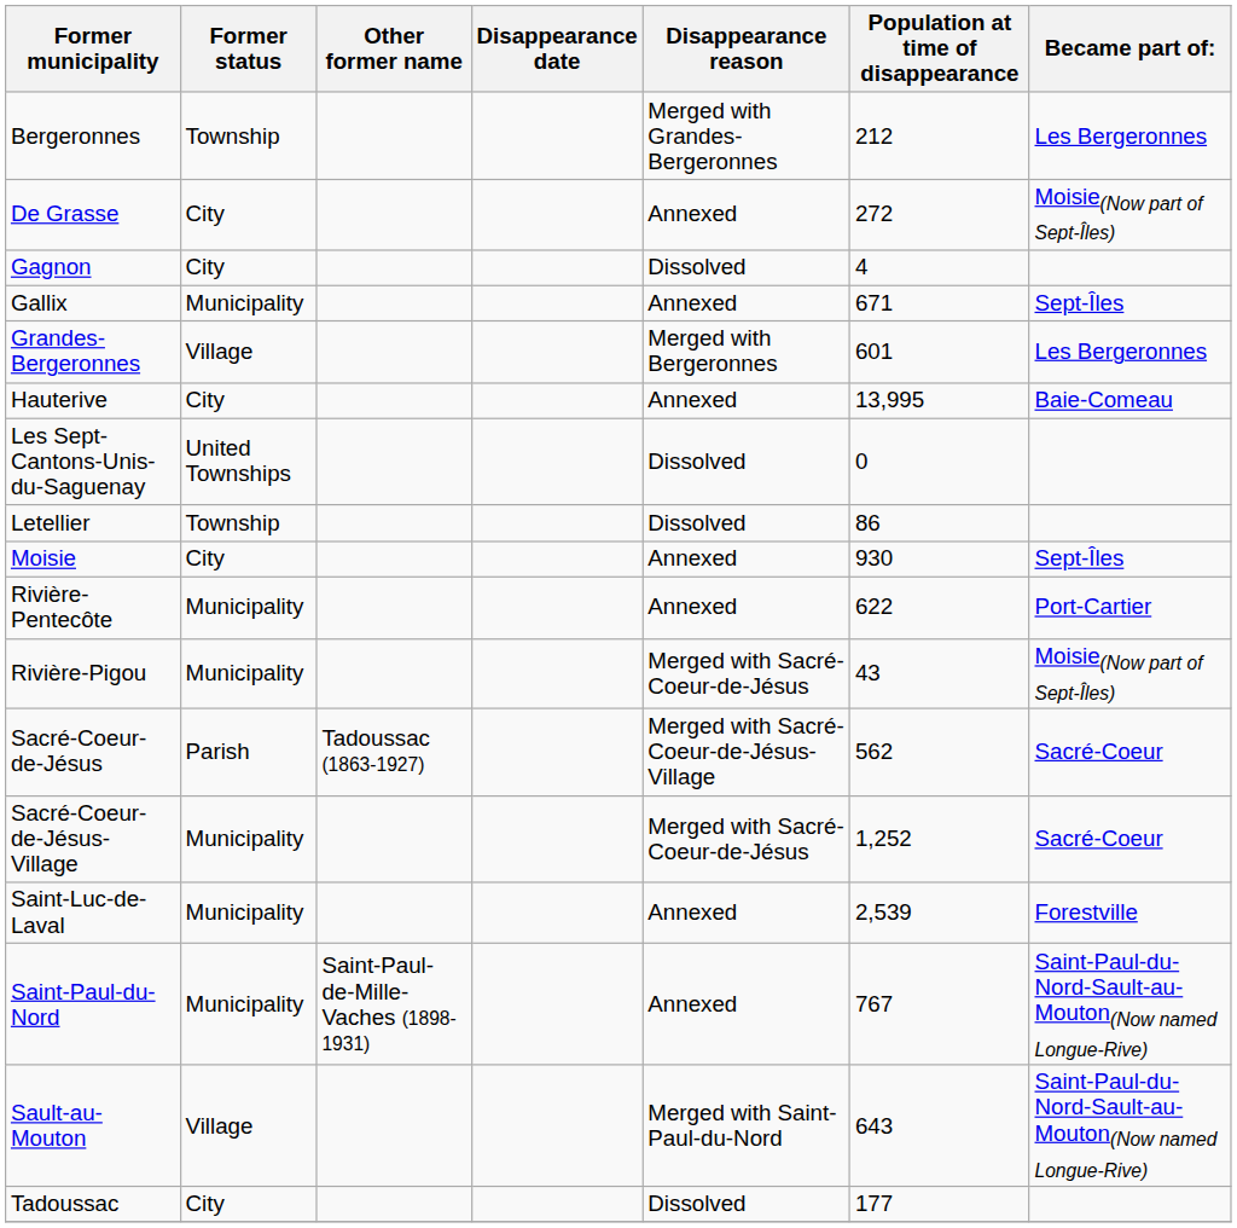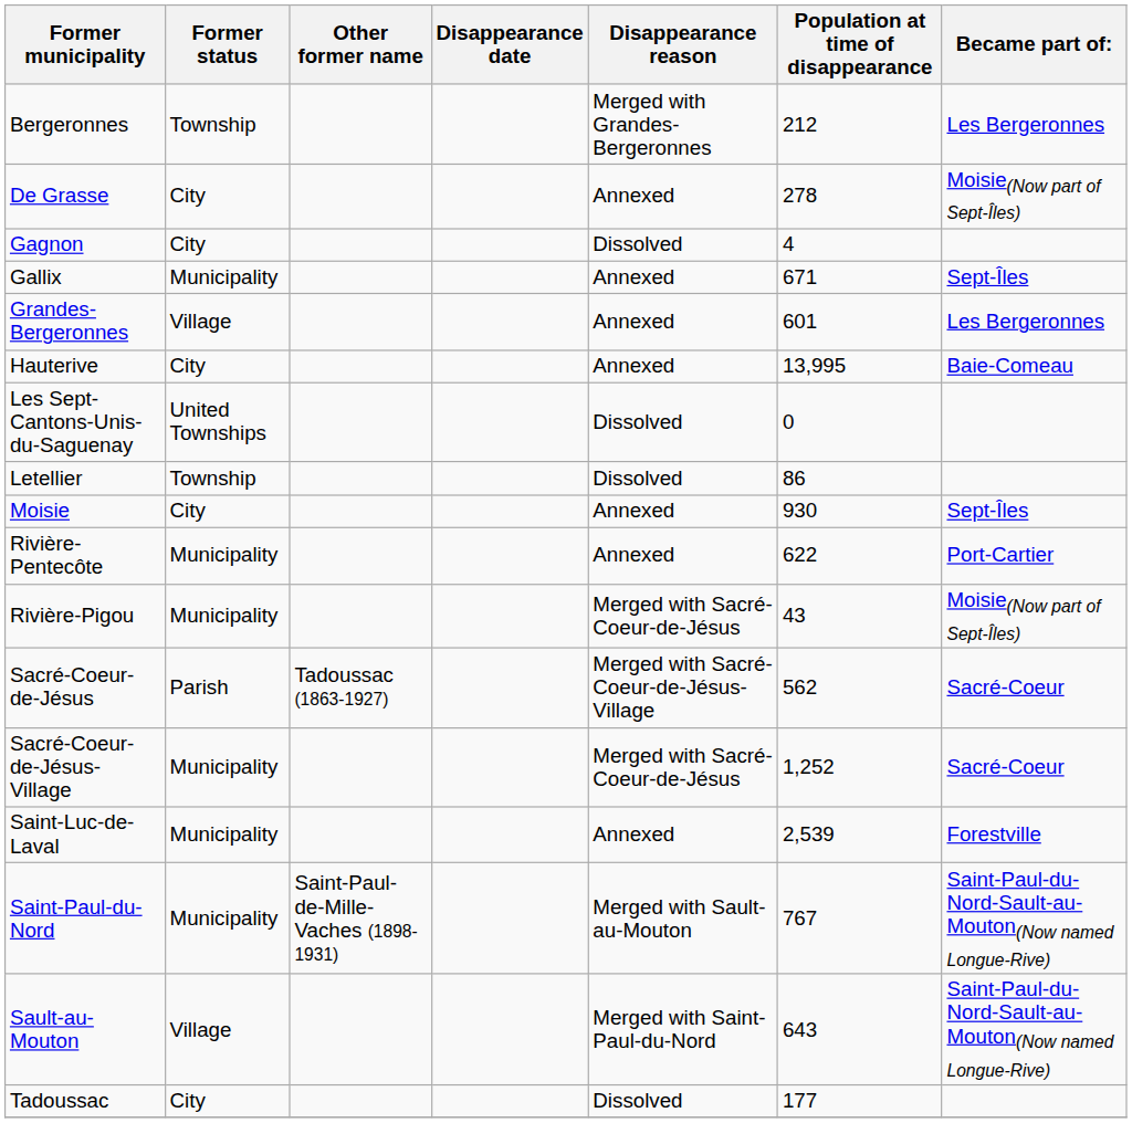 <table class="wikitable sortable">
 <tr>
 <th>Former<br>municipality</th>
 <th>Former<br>status</th>
 <th>Other<br>former name</th>
 <th>Disappearance<br>date</th>
 <th>Disappearance<br>reason</th>
 <th>Population at<br>time of disappearance</th>
 <th>Became part of:</th>
 </tr>
 <tr ->
 <td>Bergeronnes</td>
 <td>Township</td>
 <td> </td>
 <td></td>
 <td>Merged with Grandes-Bergeronnes</td>
 <td>212</td>
 <td><a href='#'>Les Bergeronnes</a></td>
 </tr>
 <tr ->
 <td><a href='#'>De Grasse</a></td>
 <td>City</td>
 <td> </td>
 <td></td>
 <td>Annexed</td>
-<td>272</td>
+<td>278</td>
 <td><a href='#'>Moisie</a><sub><em>(Now part of Sept-Îles)</em></sub></td>
 </tr>
 <tr ->
 <td><a href='#'>Gagnon</a></td>
 <td>City</td>
 <td> </td>
 <td></td>
 <td>Dissolved</td>
 <td>4</td>
 <td></td>
 </tr>
 <tr ->
 <td>Gallix</td>
 <td>Municipality</td>
 <td> </td>
 <td></td>
 <td>Annexed</td>
 <td>671</td>
 <td><a href='#'>Sept-Îles</a></td>
 </tr>
 <tr ->
 <td><a href='#'>Grandes-Bergeronnes</a></td>
 <td>Village</td>
 <td> </td>
 <td></td>
-<td>Merged with Bergeronnes</td>
+<td>Annexed</td>
 <td>601</td>
 <td><a href='#'>Les Bergeronnes</a></td>
 </tr>
 <tr ->
 <td>Hauterive</td>
 <td>City</td>
 <td> </td>
 <td></td>
 <td>Annexed</td>
 <td>13,995</td>
 <td><a href='#'>Baie-Comeau</a></td>
 </tr>
 <tr ->
 <td>Les Sept-Cantons-Unis-du-Saguenay</td>
 <td>United Townships</td>
 <td> </td>
 <td></td>
 <td>Dissolved</td>
 <td>0</td>
 <td></td>
 </tr>
 <tr ->
 <td>Letellier</td>
 <td>Township</td>
 <td> </td>
 <td></td>
 <td>Dissolved</td>
 <td>86</td>
 <td></td>
 </tr>
 <tr ->
 <td><a href='#'>Moisie</a></td>
 <td>City</td>
 <td> </td>
 <td></td>
 <td>Annexed</td>
 <td>930</td>
 <td><a href='#'>Sept-Îles</a></td>
 </tr>
 <tr ->
 <td>Rivière-Pentecôte</td>
 <td>Municipality</td>
 <td> </td>
 <td></td>
 <td>Annexed</td>
 <td>622</td>
 <td><a href='#'>Port-Cartier</a></td>
 </tr>
 <tr ->
 <td>Rivière-Pigou</td>
 <td>Municipality</td>
 <td> </td>
 <td></td>
 <td>Merged with Sacré-Coeur-de-Jésus</td>
 <td>43</td>
 <td><a href='#'>Moisie</a><sub><em>(Now part of Sept-Îles)</em></sub></td>
 </tr>
 <tr ->
 <td>Sacré-Coeur-de-Jésus</td>
 <td>Parish</td>
 <td>Tadoussac <small>(1863-1927)</small></td>
 <td></td>
 <td>Merged with Sacré-Coeur-de-Jésus-Village</td>
 <td>562</td>
 <td><a href='#'>Sacré-Coeur</a></td>
 </tr>
 <tr ->
 <td>Sacré-Coeur-de-Jésus-Village</td>
 <td>Municipality</td>
 <td> </td>
 <td></td>
 <td>Merged with Sacré-Coeur-de-Jésus</td>
 <td>1,252</td>
 <td><a href='#'>Sacré-Coeur</a></td>
 </tr>
 <tr ->
 <td>Saint-Luc-de-Laval</td>
 <td>Municipality</td>
 <td> </td>
 <td></td>
 <td>Annexed</td>
 <td>2,539</td>
 <td><a href='#'>Forestville</a></td>
 </tr>
 <tr ->
 <td><a href='#'>Saint-Paul-du-Nord</a></td>
 <td>Municipality</td>
 <td>Saint-Paul-de-Mille-Vaches <small>(1898-1931)</small></td>
 <td></td>
-<td>Annexed</td>
+<td>Merged with Sault-au-Mouton</td>
 <td>767</td>
 <td><a href='#'>Saint-Paul-du-Nord-Sault-au-Mouton</a><sub><em>(Now named Longue-Rive)</em></sub></td>
 </tr>
 <tr ->
 <td><a href='#'>Sault-au-Mouton</a></td>
 <td>Village</td>
 <td> </td>
 <td></td>
 <td>Merged with Saint-Paul-du-Nord</td>
 <td>643</td>
 <td><a href='#'>Saint-Paul-du-Nord-Sault-au-Mouton</a><sub><em>(Now named Longue-Rive)</em></sub></td>
 </tr>
 <tr ->
 <td>Tadoussac</td>
 <td>City</td>
 <td> </td>
 <td></td>
 <td>Dissolved</td>
 <td>177</td>
 <td></td>
 </tr>
 <tr ->
 </tr>
 </table>
